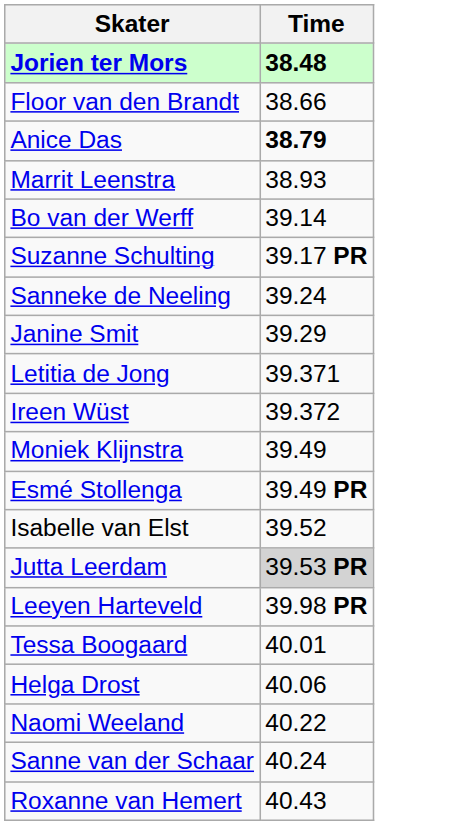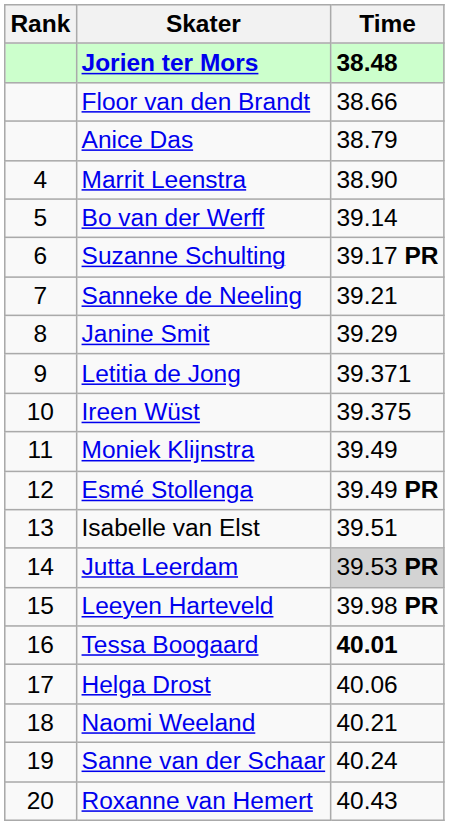 <table class="wikitable sortable" style="text-align:left">
 <tr>
+<th>Rank</th>
 <th>Skater</th>
 <th>Time</th>
 </tr>
 <tr bgcolor=ccffcc>
+<td align="center"></td>
 <td><strong><a href='#'>Jorien ter Mors</a></strong></td>
 <td><strong>38.48</strong></td>
 </tr>
 <tr>
+<td align="center"></td>
 <td><a href='#'>Floor van den Brandt</a></td>
 <td>38.66</td>
 </tr>
 <tr>
+<td align="center"></td>
 <td><a href='#'>Anice Das</a></td>
-<td><strong>38.79</strong></td>
+<td>38.79</td>
 </tr>
 <tr>
+<td align="center">4</td>
 <td><a href='#'>Marrit Leenstra</a></td>
-<td>38.93</td>
+<td>38.90</td>
 </tr>
 <tr>
+<td align="center">5</td>
 <td><a href='#'>Bo van der Werff</a></td>
 <td>39.14</td>
 </tr>
 <tr>
+<td align="center">6</td>
 <td><a href='#'>Suzanne Schulting</a></td>
 <td>39.17 <strong>PR</strong></td>
 </tr>
 <tr>
+<td align="center">7</td>
 <td><a href='#'>Sanneke de Neeling</a></td>
-<td>39.24</td>
+<td>39.21</td>
 </tr>
 <tr>
+<td align="center">8</td>
 <td><a href='#'>Janine Smit</a></td>
 <td>39.29</td>
 </tr>
 <tr>
+<td align="center">9</td>
 <td><a href='#'>Letitia de Jong</a></td>
 <td>39.371</td>
 </tr>
 <tr>
+<td align="center">10</td>
 <td><a href='#'>Ireen Wüst</a></td>
-<td>39.372</td>
+<td>39.375</td>
 </tr>
 <tr>
+<td align="center">11</td>
 <td><a href='#'>Moniek Klijnstra</a></td>
 <td>39.49</td>
 </tr>
 <tr>
+<td align="center">12</td>
 <td><a href='#'>Esmé Stollenga</a></td>
 <td>39.49 <strong>PR</strong></td>
 </tr>
 <tr>
+<td align="center">13</td>
 <td>Isabelle van Elst</td>
-<td>39.52</td>
+<td>39.51</td>
 </tr>
 <tr>
+<td align="center">14</td>
 <td><a href='#'>Jutta Leerdam</a></td>
 <td style="background: lightgrey;">39.53 <strong>PR</strong></td>
 </tr>
 <tr>
+<td align="center">15</td>
 <td><a href='#'>Leeyen Harteveld</a></td>
 <td>39.98 <strong>PR</strong></td>
 </tr>
 <tr>
+<td align="center">16</td>
 <td><a href='#'>Tessa Boogaard</a></td>
-<td>40.01</td>
+<td><strong>40.01</strong></td>
 </tr>
 <tr>
+<td align="center">17</td>
 <td><a href='#'>Helga Drost</a></td>
 <td>40.06</td>
 </tr>
 <tr>
+<td align="center">18</td>
 <td><a href='#'>Naomi Weeland</a></td>
-<td>40.22</td>
+<td>40.21</td>
 </tr>
 <tr>
+<td align="center">19</td>
 <td><a href='#'>Sanne van der Schaar</a></td>
 <td>40.24</td>
 </tr>
 <tr>
+<td align="center">20</td>
 <td><a href='#'>Roxanne van Hemert</a></td>
 <td>40.43</td>
 </tr>
 </table>
